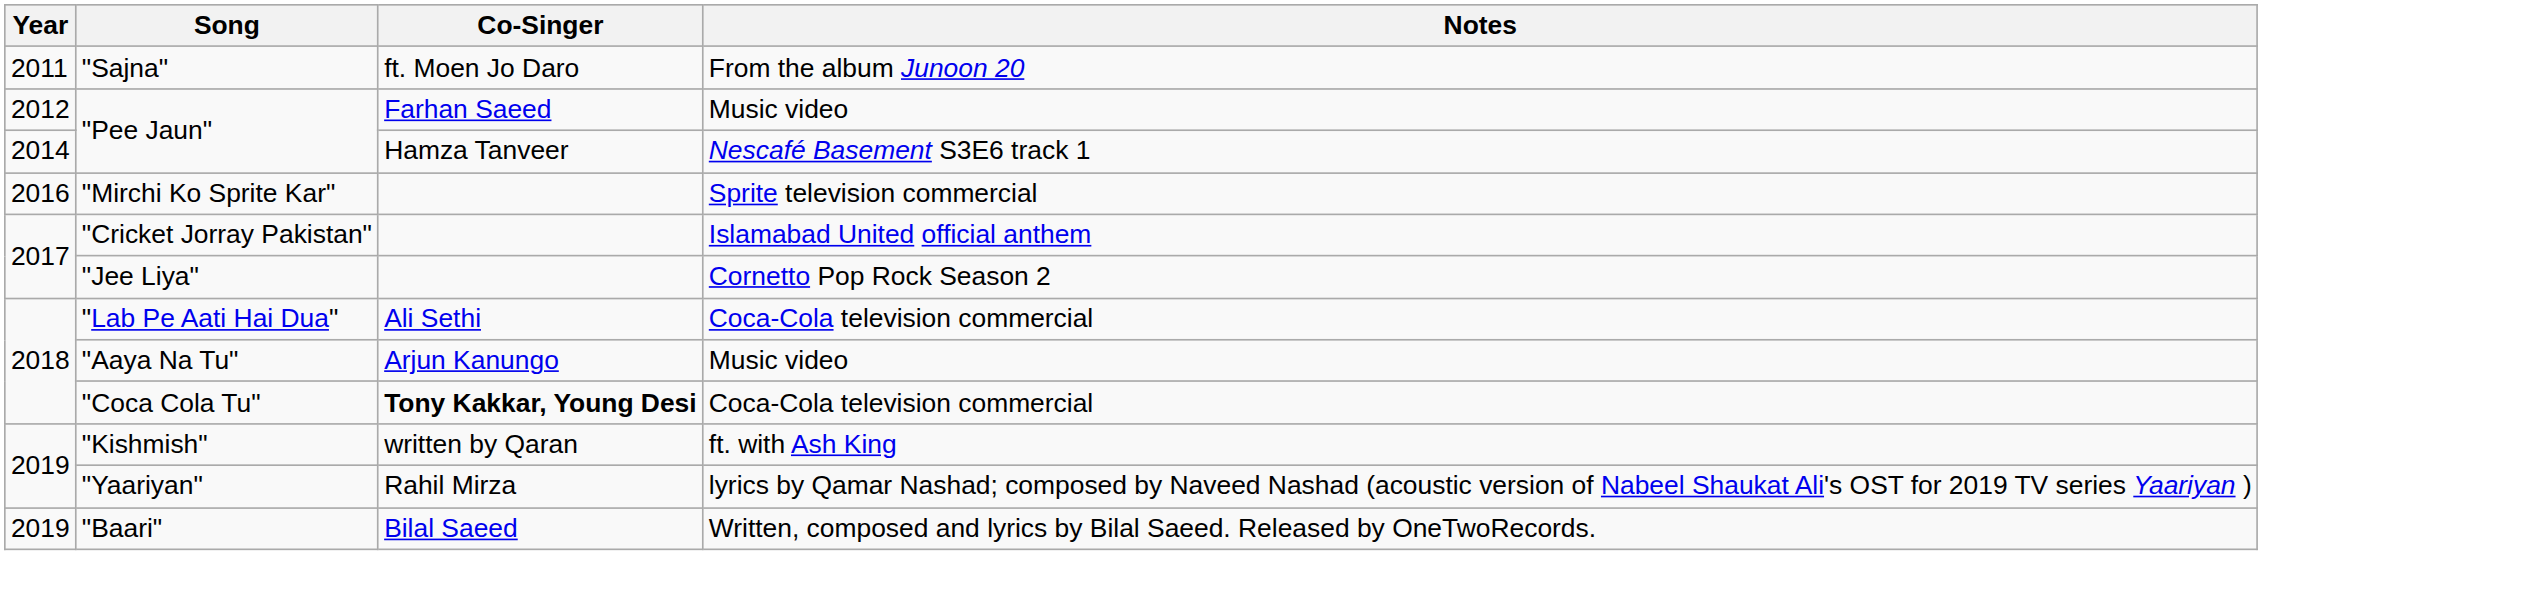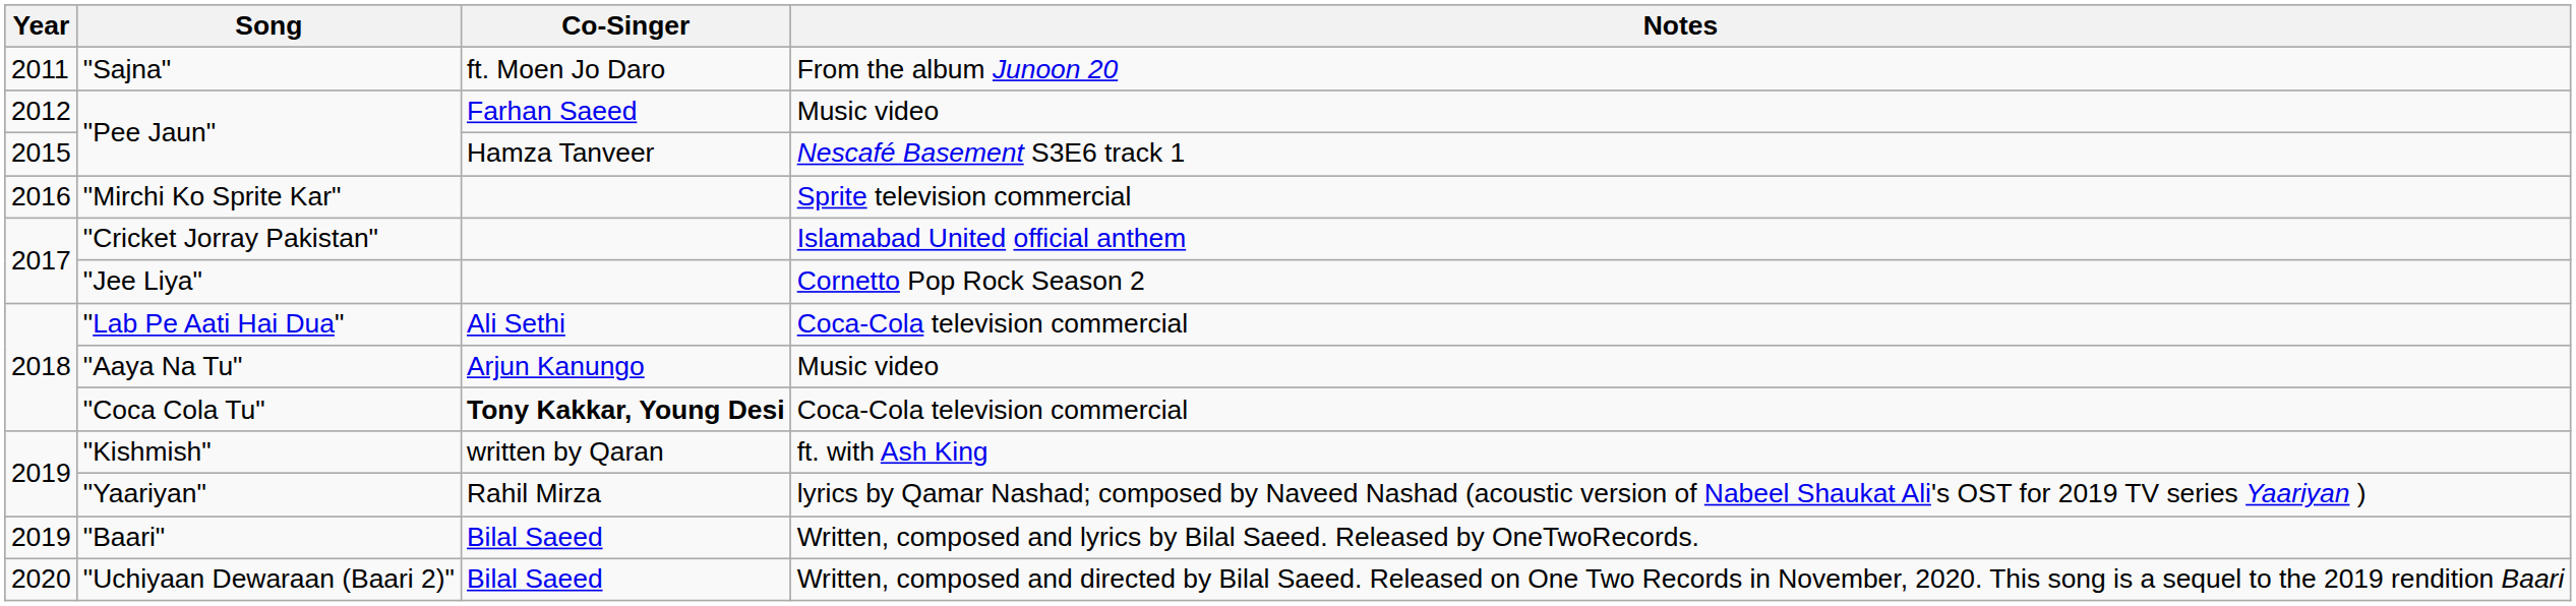 <table class="wikitable">
 <tr>
 <th>Year</th>
 <th>Song</th>
 <th>Co-Singer</th>
 <th>Notes</th>
 </tr>
 <tr>
 <td>2011</td>
 <td>"Sajna"</td>
 <td>ft. Moen Jo Daro</td>
 <td>From the album <em><a href='#'>Junoon 20</a></em></td>
 </tr>
 <tr>
 <td>2012</td>
 <td rowspan="2">"Pee Jaun"</td>
 <td><a href='#'>Farhan Saeed</a></td>
 <td>Music video </td>
 </tr>
 <tr>
-<td>2014</td>
+<td>2015</td>
 <td>Hamza Tanveer</td>
 <td><em><a href='#'>Nescafé Basement</a></em> S3E6 track 1 </td>
 </tr>
 <tr>
 <td>2016</td>
 <td>"Mirchi Ko Sprite Kar"</td>
 <td></td>
 <td><a href='#'>Sprite</a> television commercial </td>
 </tr>
 <tr>
 <td rowspan="2">2017</td>
 <td>"Cricket Jorray Pakistan"</td>
 <td></td>
 <td><a href='#'>Islamabad United</a> <a href='#'>official anthem</a></td>
 </tr>
 <tr>
 <td>"Jee Liya"</td>
 <td></td>
 <td><a href='#'>Cornetto</a> Pop Rock Season 2 </td>
 </tr>
 <tr>
 <td rowspan="3">2018</td>
 <td>"<a href='#'>Lab Pe Aati Hai Dua</a>"</td>
 <td><a href='#'>Ali Sethi</a></td>
 <td><a href='#'>Coca-Cola</a> television commercial</td>
 </tr>
 <tr>
 <td>"Aaya Na Tu"</td>
 <td><a href='#'>Arjun Kanungo</a></td>
 <td>Music video</td>
 </tr>
 <tr>
 <td>"Coca Cola Tu"</td>
 <td><strong>Tony Kakkar, Young Desi</strong></td>
 <td>Coca-Cola television commercial</td>
 </tr>
 <tr>
 <td rowspan="2">2019</td>
 <td>"Kishmish"</td>
 <td>written by Qaran</td>
 <td>ft. with <a href='#'>Ash King</a></td>
 </tr>
 <tr>
 <td>"Yaariyan"</td>
 <td>Rahil Mirza</td>
 <td>lyrics by Qamar Nashad; composed by Naveed Nashad  (acoustic version of <a href='#'>Nabeel Shaukat Ali</a>'s OST for 2019 TV series <em><a href='#'>Yaariyan</a></em> )</td>
 </tr>
 <tr>
 <td>2019</td>
 <td>"Baari"</td>
 <td><a href='#'>Bilal Saeed</a></td>
 <td>Written, composed and lyrics by Bilal Saeed. Released by OneTwoRecords.</td>
 </tr>
+<tr>
+<td>2020</td>
+<td>"Uchiyaan Dewaraan (Baari 2)"</td>
+<td><a href='#'>Bilal Saeed</a></td>
+<td>Written, composed and directed by Bilal Saeed. Released on One Two Records in November, 2020. This song is a sequel to the 2019 rendition <em>Baari</em> </td>
+</tr>
 </table>
